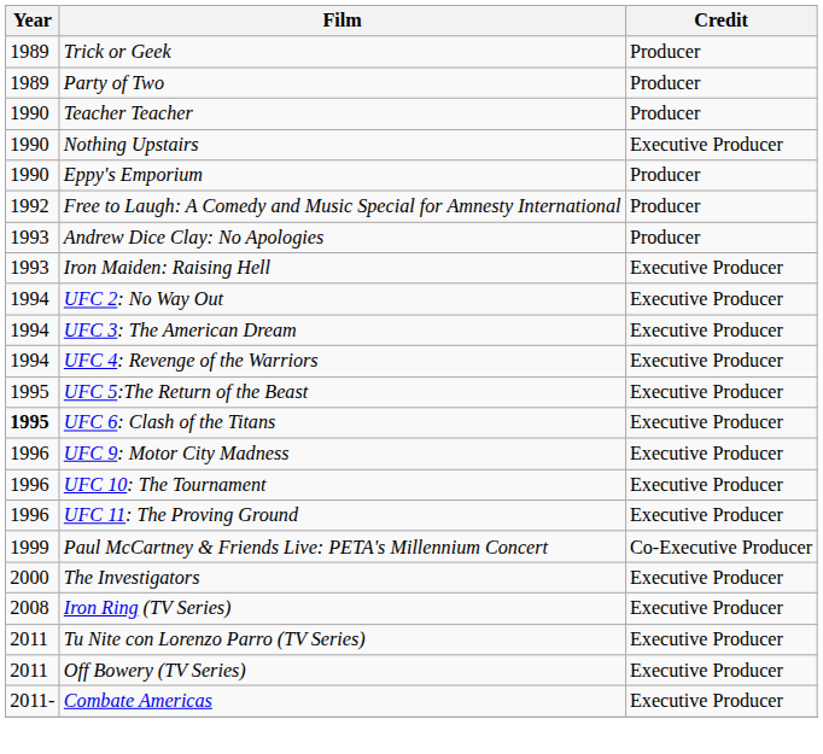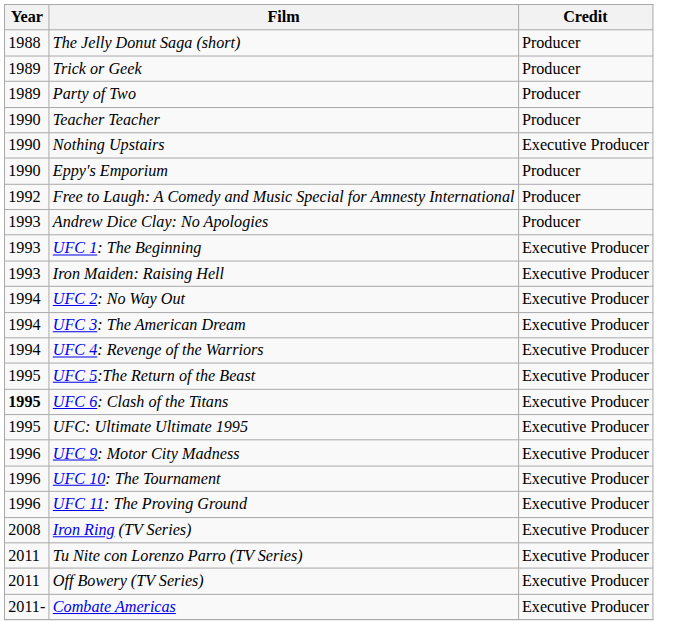 <table class="wikitable sortable">
 <tr>
 <th>Year</th>
 <th>Film</th>
 <th>Credit</th>
+</tr>
+<tr>
+<td>1988</td>
+<td><em>The Jelly Donut Saga (short)</em></td>
+<td>Producer</td>
 </tr>
 <tr>
 <td>1989</td>
 <td><em>Trick or Geek</em></td>
 <td>Producer</td>
 </tr>
 <tr>
 <td>1989</td>
 <td><em>Party of Two</em></td>
 <td>Producer</td>
 </tr>
 <tr>
 <td>1990</td>
 <td><em>Teacher Teacher</em></td>
 <td>Producer</td>
 </tr>
 <tr>
 <td>1990</td>
 <td><em>Nothing Upstairs</em></td>
 <td>Executive Producer</td>
 </tr>
 <tr>
 <td>1990</td>
 <td><em>Eppy's Emporium</em></td>
 <td>Producer</td>
 </tr>
 <tr>
 <td>1992</td>
 <td><em>Free to Laugh: A Comedy and Music Special for Amnesty International</em></td>
 <td>Producer</td>
 </tr>
 <tr>
 <td>1993</td>
 <td><em>Andrew Dice Clay: No Apologies</em></td>
 <td>Producer</td>
 </tr>
 <tr>
 <td>1993</td>
+<td><em><a href='#'>UFC 1</a>: The Beginning</em></td>
+<td>Executive Producer</td>
+</tr>
+<tr>
+<td>1993</td>
 <td><em>Iron Maiden: Raising Hell</em></td>
 <td>Executive Producer</td>
 </tr>
 <tr>
 <td>1994</td>
 <td><em><a href='#'>UFC 2</a>: No Way Out</em></td>
 <td>Executive Producer</td>
 </tr>
 <tr>
 <td>1994</td>
 <td><em><a href='#'>UFC 3</a>: The American Dream</em></td>
 <td>Executive Producer</td>
 </tr>
 <tr>
 <td>1994</td>
 <td><em><a href='#'>UFC 4</a>: Revenge of the Warriors</em></td>
 <td>Executive Producer</td>
 </tr>
 <tr>
 <td>1995</td>
 <td><em><a href='#'>UFC 5</a>:The Return of the Beast</em></td>
 <td>Executive Producer</td>
 </tr>
 <tr>
 <td><strong>1995</strong></td>
 <td><em><a href='#'>UFC 6</a>: Clash of the Titans</em></td>
 <td>Executive Producer</td>
 </tr>
 <tr>
+<td>1995</td>
+<td><em>UFC: Ultimate Ultimate 1995</em></td>
+<td>Executive Producer</td>
+</tr>
+<tr>
 <td>1996</td>
 <td><em><a href='#'>UFC 9</a>: Motor City Madness</em></td>
 <td>Executive Producer</td>
 </tr>
 <tr>
 <td>1996</td>
 <td><em><a href='#'>UFC 10</a>: The Tournament</em></td>
 <td>Executive Producer</td>
 </tr>
 <tr>
 <td>1996</td>
 <td><em><a href='#'>UFC 11</a>: The Proving Ground</em></td>
-<td>Executive Producer</td>
-</tr>
-<tr>
-<td>1999</td>
-<td><em>Paul McCartney & Friends Live: PETA's Millennium Concert</em></td>
-<td>Co-Executive Producer</td>
-</tr>
-<tr>
-<td>2000</td>
-<td><em>The Investigators</em></td>
 <td>Executive Producer</td>
 </tr>
 <tr>
 <td>2008</td>
 <td><em><a href='#'>Iron Ring</a> (TV Series)</em></td>
 <td>Executive Producer</td>
 </tr>
 <tr>
 <td>2011</td>
 <td><em>Tu Nite con Lorenzo Parro (TV Series)</em></td>
 <td>Executive Producer</td>
 </tr>
 <tr>
 <td>2011</td>
 <td><em>Off Bowery (TV Series)</em></td>
 <td>Executive Producer</td>
 </tr>
 <tr>
 <td>2011-</td>
 <td><em><a href='#'>Combate Americas</a></em></td>
 <td>Executive Producer</td>
 </tr>
 <tr>
 </tr>
 </table>
